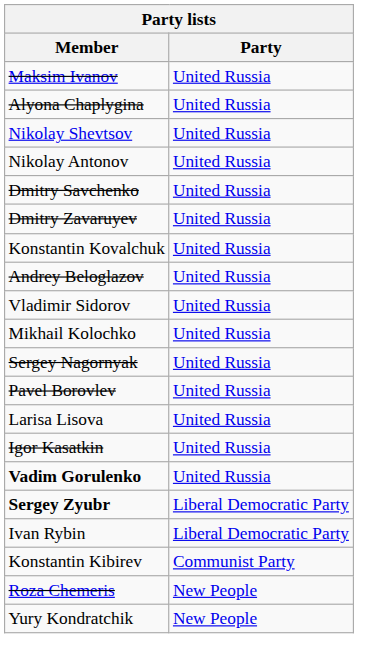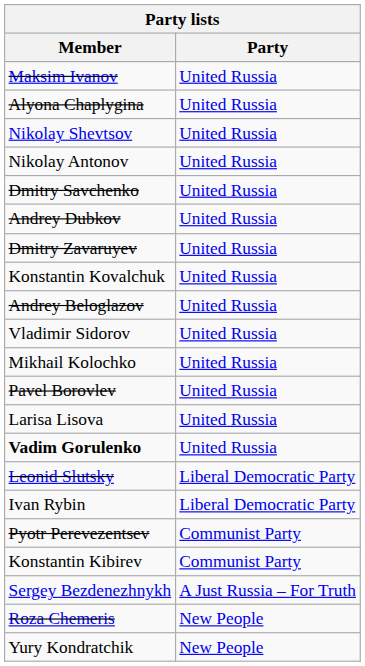 <table class="wikitable sortable mw-collapsible mw-collapsed" style="font-size: 95%;">
 <tr>
 <th colspan=2>Party lists</th>
 </tr>
 <tr>
 <th>Member</th>
 <th>Party</th>
 </tr>
 <tr>
 <td><s><a href='#'>Maksim Ivanov</a></s></td>
 <td><a href='#'>United Russia</a></td>
 </tr>
 <tr>
 <td><s>Alyona Chaplygina</s></td>
 <td><a href='#'>United Russia</a></td>
 </tr>
 <tr>
 <td><a href='#'>Nikolay Shevtsov</a></td>
 <td><a href='#'>United Russia</a></td>
 </tr>
 <tr>
 <td>Nikolay Antonov</td>
 <td><a href='#'>United Russia</a></td>
 </tr>
 <tr>
 <td><s>Dmitry Savchenko</s></td>
 <td><a href='#'>United Russia</a></td>
 </tr>
 <tr>
+<td><s>Andrey Dubkov</s></td>
+<td><a href='#'>United Russia</a></td>
+</tr>
+<tr>
 <td><s>Dmitry Zavaruyev</s></td>
 <td><a href='#'>United Russia</a></td>
 </tr>
 <tr>
 <td>Konstantin Kovalchuk</td>
 <td><a href='#'>United Russia</a></td>
 </tr>
 <tr>
 <td><s>Andrey Beloglazov</s></td>
 <td><a href='#'>United Russia</a></td>
 </tr>
 <tr>
 <td>Vladimir Sidorov</td>
 <td><a href='#'>United Russia</a></td>
 </tr>
 <tr>
 <td>Mikhail Kolochko</td>
 <td><a href='#'>United Russia</a></td>
 </tr>
 <tr>
-<td><s>Sergey Nagornyak</s></td>
-<td><a href='#'>United Russia</a></td>
-</tr>
-<tr>
 <td><s>Pavel Borovlev</s></td>
 <td><a href='#'>United Russia</a></td>
 </tr>
 <tr>
 <td>Larisa Lisova</td>
 <td><a href='#'>United Russia</a></td>
 </tr>
 <tr>
-<td><s>Igor Kasatkin</s></td>
-<td><a href='#'>United Russia</a></td>
-</tr>
-<tr>
 <td><strong>Vadim Gorulenko</strong></td>
 <td><a href='#'>United Russia</a></td>
 </tr>
 <tr>
-<td><strong>Sergey Zyubr</strong></td>
+<td><s><a href='#'>Leonid Slutsky</a></s></td>
 <td><a href='#'>Liberal Democratic Party</a></td>
 </tr>
 <tr>
 <td>Ivan Rybin</td>
 <td><a href='#'>Liberal Democratic Party</a></td>
 </tr>
 <tr>
+<td><s>Pyotr Perevezentsev</s></td>
+<td><a href='#'>Communist Party</a></td>
+</tr>
+<tr>
 <td>Konstantin Kibirev</td>
 <td><a href='#'>Communist Party</a></td>
+</tr>
+<tr>
+<td><a href='#'>Sergey Bezdenezhnykh</a></td>
+<td><a href='#'>A Just Russia – For Truth</a></td>
 </tr>
 <tr>
 <td><s><a href='#'>Roza Chemeris</a></s></td>
 <td><a href='#'>New People</a></td>
 </tr>
 <tr>
 <td>Yury Kondratchik</td>
 <td><a href='#'>New People</a></td>
 </tr>
 </table>
